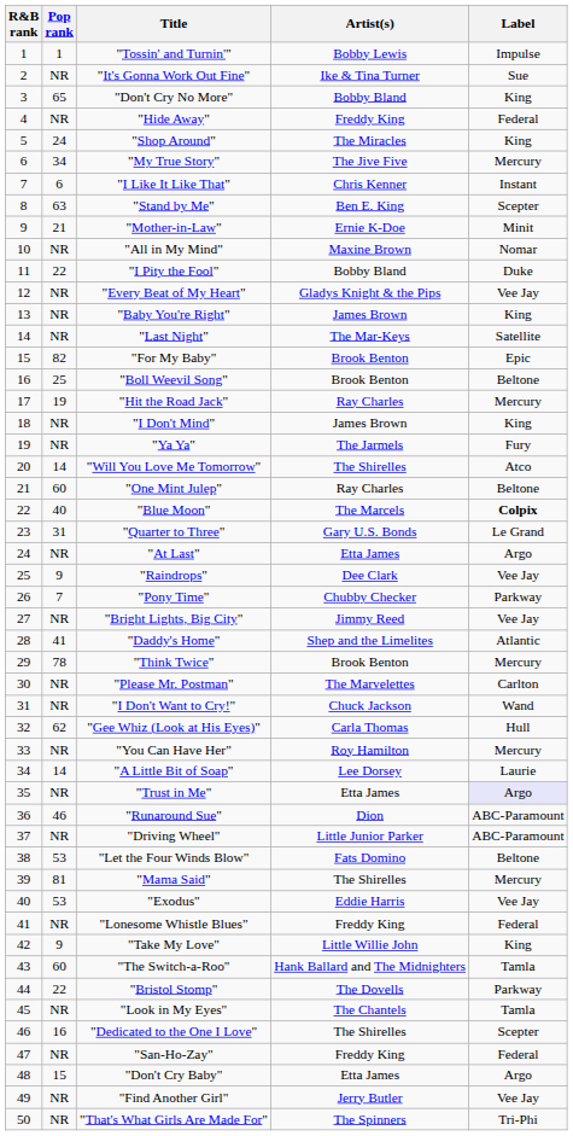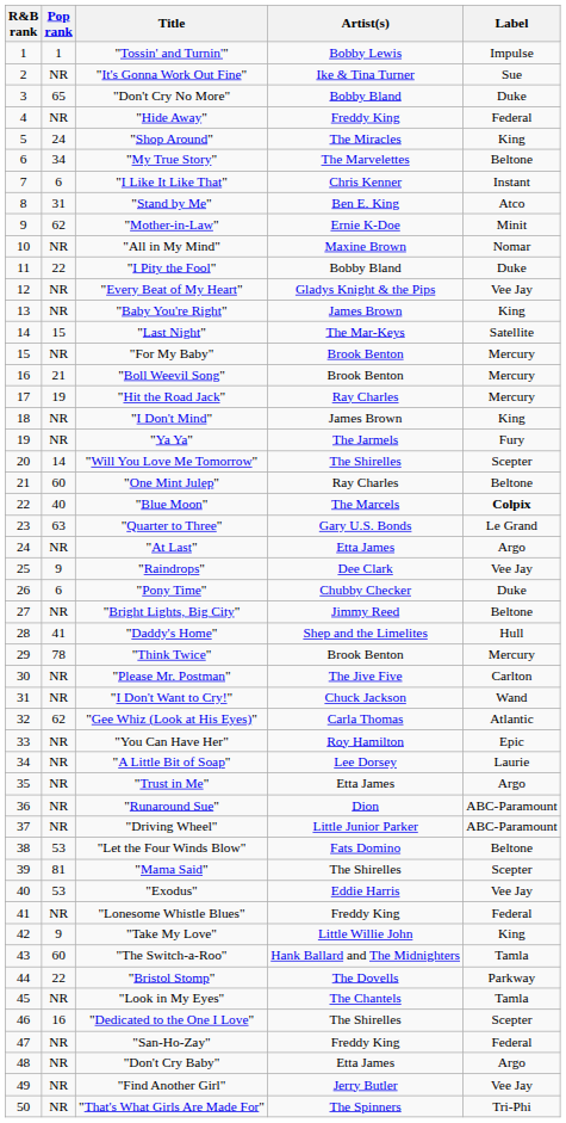 <table class="wikitable sortable" style="text-align: center">
 <tr>
 <th scope="col">R&B<br>rank</th>
 <th scope="col"><a href='#'>Pop<br>rank</a></th>
 <th scope="col">Title</th>
 <th scope="col">Artist(s)</th>
 <th scope="col">Label</th>
 </tr>
 <tr>
 <td>1</td>
 <td>1</td>
 <td>"<a href='#'>Tossin' and Turnin'</a>"</td>
 <td><a href='#'>Bobby Lewis</a></td>
 <td>Impulse</td>
 </tr>
 <tr>
 <td>2</td>
 <td>NR</td>
 <td>"<a href='#'>It's Gonna Work Out Fine</a>"</td>
 <td><a href='#'>Ike & Tina Turner</a></td>
 <td>Sue</td>
 </tr>
 <tr>
 <td>3</td>
 <td>65</td>
 <td>"Don't Cry No More"</td>
 <td><a href='#'>Bobby Bland</a></td>
-<td>King</td>
+<td>Duke</td>
 </tr>
 <tr>
 <td>4</td>
 <td>NR</td>
 <td>"<a href='#'>Hide Away</a>"</td>
 <td><a href='#'>Freddy King</a></td>
 <td>Federal</td>
 </tr>
 <tr>
 <td>5</td>
 <td>24</td>
 <td>"<a href='#'>Shop Around</a>"</td>
 <td><a href='#'>The Miracles</a></td>
 <td>King</td>
 </tr>
 <tr>
 <td>6</td>
 <td>34</td>
 <td>"<a href='#'>My True Story</a>"</td>
-<td><a href='#'>The Jive Five</a></td>
-<td>Mercury</td>
+<td><a href='#'>The Marvelettes</a></td>
+<td>Beltone</td>
 </tr>
 <tr>
 <td>7</td>
 <td>6</td>
 <td>"<a href='#'>I Like It Like That</a>"</td>
 <td><a href='#'>Chris Kenner</a></td>
 <td>Instant</td>
 </tr>
 <tr>
 <td>8</td>
-<td>63</td>
+<td>31</td>
 <td>"<a href='#'>Stand by Me</a>"</td>
 <td><a href='#'>Ben E. King</a></td>
-<td>Scepter</td>
+<td>Atco</td>
 </tr>
 <tr>
 <td>9</td>
-<td>21</td>
+<td>62</td>
 <td>"<a href='#'>Mother-in-Law</a>"</td>
 <td><a href='#'>Ernie K-Doe</a></td>
 <td>Minit</td>
 </tr>
 <tr>
 <td>10</td>
 <td>NR</td>
 <td>"All in My Mind"</td>
 <td><a href='#'>Maxine Brown</a></td>
 <td>Nomar</td>
 </tr>
 <tr>
 <td>11</td>
 <td>22</td>
 <td>"<a href='#'>I Pity the Fool</a>"</td>
 <td>Bobby Bland</td>
 <td>Duke</td>
 </tr>
 <tr>
 <td>12</td>
 <td>NR</td>
 <td>"<a href='#'>Every Beat of My Heart</a>"</td>
 <td><a href='#'>Gladys Knight & the Pips</a></td>
 <td>Vee Jay</td>
 </tr>
 <tr>
 <td>13</td>
 <td>NR</td>
 <td>"<a href='#'>Baby You're Right</a>"</td>
 <td><a href='#'>James Brown</a></td>
 <td>King</td>
 </tr>
 <tr>
 <td>14</td>
-<td>NR</td>
+<td>15</td>
 <td>"<a href='#'>Last Night</a>"</td>
 <td><a href='#'>The Mar-Keys</a></td>
 <td>Satellite</td>
 </tr>
 <tr>
 <td>15</td>
-<td>82</td>
+<td>NR</td>
 <td>"For My Baby"</td>
 <td><a href='#'>Brook Benton</a></td>
-<td>Epic</td>
+<td>Mercury</td>
 </tr>
 <tr>
 <td>16</td>
-<td>25</td>
+<td>21</td>
 <td>"<a href='#'>Boll Weevil Song</a>"</td>
 <td>Brook Benton</td>
-<td>Beltone</td>
+<td>Mercury</td>
 </tr>
 <tr>
 <td>17</td>
 <td>19</td>
 <td>"<a href='#'>Hit the Road Jack</a>"</td>
 <td><a href='#'>Ray Charles</a></td>
 <td>Mercury</td>
 </tr>
 <tr>
 <td>18</td>
 <td>NR</td>
 <td>"<a href='#'>I Don't Mind</a>"</td>
 <td>James Brown</td>
 <td>King</td>
 </tr>
 <tr>
 <td>19</td>
 <td>NR</td>
 <td>"<a href='#'>Ya Ya</a>"</td>
 <td><a href='#'>The Jarmels</a></td>
 <td>Fury</td>
 </tr>
 <tr>
 <td>20</td>
 <td>14</td>
 <td>"<a href='#'>Will You Love Me Tomorrow</a>"</td>
 <td><a href='#'>The Shirelles</a></td>
-<td>Atco</td>
+<td>Scepter</td>
 </tr>
 <tr>
 <td>21</td>
 <td>60</td>
 <td>"<a href='#'>One Mint Julep</a>"</td>
 <td>Ray Charles</td>
 <td>Beltone</td>
 </tr>
 <tr>
 <td>22</td>
 <td>40</td>
 <td>"<a href='#'>Blue Moon</a>"</td>
 <td><a href='#'>The Marcels</a></td>
 <td><strong>Colpix</strong></td>
 </tr>
 <tr>
 <td>23</td>
-<td>31</td>
+<td>63</td>
 <td>"<a href='#'>Quarter to Three</a>"</td>
 <td><a href='#'>Gary U.S. Bonds</a></td>
 <td>Le Grand</td>
 </tr>
 <tr>
 <td>24</td>
 <td>NR</td>
 <td>"<a href='#'>At Last</a>"</td>
 <td><a href='#'>Etta James</a></td>
 <td>Argo</td>
 </tr>
 <tr>
 <td>25</td>
 <td>9</td>
 <td>"<a href='#'>Raindrops</a>"</td>
 <td><a href='#'>Dee Clark</a></td>
 <td>Vee Jay</td>
 </tr>
 <tr>
 <td>26</td>
-<td>7</td>
+<td>6</td>
 <td>"<a href='#'>Pony Time</a>"</td>
 <td><a href='#'>Chubby Checker</a></td>
-<td>Parkway</td>
+<td>Duke</td>
 </tr>
 <tr>
 <td>27</td>
 <td>NR</td>
 <td>"<a href='#'>Bright Lights, Big City</a>"</td>
 <td><a href='#'>Jimmy Reed</a></td>
-<td>Vee Jay</td>
+<td>Beltone</td>
 </tr>
 <tr>
 <td>28</td>
 <td>41</td>
 <td>"<a href='#'>Daddy's Home</a>"</td>
 <td><a href='#'>Shep and the Limelites</a></td>
-<td>Atlantic</td>
+<td>Hull</td>
 </tr>
 <tr>
 <td>29</td>
 <td>78</td>
 <td>"<a href='#'>Think Twice</a>"</td>
 <td>Brook Benton</td>
 <td>Mercury</td>
 </tr>
 <tr>
 <td>30</td>
 <td>NR</td>
 <td>"<a href='#'>Please Mr. Postman</a>"</td>
-<td><a href='#'>The Marvelettes</a></td>
+<td><a href='#'>The Jive Five</a></td>
 <td>Carlton</td>
 </tr>
 <tr>
 <td>31</td>
 <td>NR</td>
 <td>"<a href='#'>I Don't Want to Cry!</a>"</td>
 <td><a href='#'>Chuck Jackson</a></td>
 <td>Wand</td>
 </tr>
 <tr>
 <td>32</td>
 <td>62</td>
 <td>"<a href='#'>Gee Whiz (Look at His Eyes)</a>"</td>
 <td><a href='#'>Carla Thomas</a></td>
-<td>Hull</td>
+<td>Atlantic</td>
 </tr>
 <tr>
 <td>33</td>
 <td>NR</td>
 <td>"You Can Have Her"</td>
 <td><a href='#'>Roy Hamilton</a></td>
-<td>Mercury</td>
+<td>Epic</td>
 </tr>
 <tr>
 <td>34</td>
-<td>14</td>
+<td>NR</td>
 <td>"<a href='#'>A Little Bit of Soap</a>"</td>
 <td><a href='#'>Lee Dorsey</a></td>
 <td>Laurie</td>
 </tr>
 <tr>
 <td>35</td>
 <td>NR</td>
 <td>"<a href='#'>Trust in Me</a>"</td>
 <td>Etta James</td>
-<td style="background: lavender;">Argo</td>
+<td>Argo</td>
 </tr>
 <tr>
 <td>36</td>
-<td>46</td>
+<td>NR</td>
 <td>"<a href='#'>Runaround Sue</a>"</td>
 <td><a href='#'>Dion</a></td>
 <td>ABC-Paramount</td>
 </tr>
 <tr>
 <td>37</td>
 <td>NR</td>
 <td>"Driving Wheel"</td>
 <td><a href='#'>Little Junior Parker</a></td>
 <td>ABC-Paramount</td>
 </tr>
 <tr>
 <td>38</td>
 <td>53</td>
 <td>"Let the Four Winds Blow"</td>
 <td><a href='#'>Fats Domino</a></td>
 <td>Beltone</td>
 </tr>
 <tr>
 <td>39</td>
 <td>81</td>
 <td>"<a href='#'>Mama Said</a>"</td>
 <td>The Shirelles</td>
-<td>Mercury</td>
+<td>Scepter</td>
 </tr>
 <tr>
 <td>40</td>
 <td>53</td>
 <td>"Exodus"</td>
 <td><a href='#'>Eddie Harris</a></td>
 <td>Vee Jay</td>
 </tr>
 <tr>
 <td>41</td>
 <td>NR</td>
 <td>"Lonesome Whistle Blues"</td>
 <td>Freddy King</td>
 <td>Federal</td>
 </tr>
 <tr>
 <td>42</td>
 <td>9</td>
 <td>"Take My Love"</td>
 <td><a href='#'>Little Willie John</a></td>
 <td>King</td>
 </tr>
 <tr>
 <td>43</td>
 <td>60</td>
 <td>"The Switch-a-Roo"</td>
 <td><a href='#'>Hank Ballard</a> and <a href='#'>The Midnighters</a></td>
 <td>Tamla</td>
 </tr>
 <tr>
 <td>44</td>
 <td>22</td>
 <td>"<a href='#'>Bristol Stomp</a>"</td>
 <td><a href='#'>The Dovells</a></td>
 <td>Parkway</td>
 </tr>
 <tr>
 <td>45</td>
 <td>NR</td>
 <td>"Look in My Eyes"</td>
 <td><a href='#'>The Chantels</a></td>
 <td>Tamla</td>
 </tr>
 <tr>
 <td>46</td>
 <td>16</td>
 <td>"<a href='#'>Dedicated to the One I Love</a>"</td>
 <td>The Shirelles</td>
 <td>Scepter</td>
 </tr>
 <tr>
 <td>47</td>
 <td>NR</td>
 <td>"San-Ho-Zay"</td>
 <td>Freddy King</td>
 <td>Federal</td>
 </tr>
 <tr>
 <td>48</td>
-<td>15</td>
+<td>NR</td>
 <td>"Don't Cry Baby"</td>
 <td>Etta James</td>
 <td>Argo</td>
 </tr>
 <tr>
 <td>49</td>
 <td>NR</td>
 <td>"Find Another Girl"</td>
 <td><a href='#'>Jerry Butler</a></td>
 <td>Vee Jay</td>
 </tr>
 <tr>
 <td>50</td>
 <td>NR</td>
 <td>"<a href='#'>That's What Girls Are Made For</a>"</td>
 <td><a href='#'>The Spinners</a></td>
 <td>Tri-Phi</td>
 </tr>
 </table>
